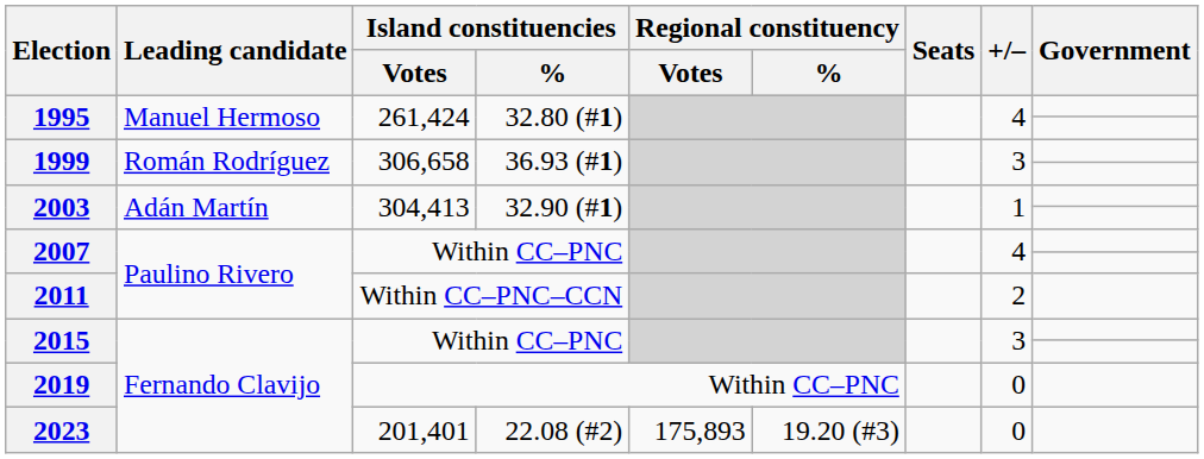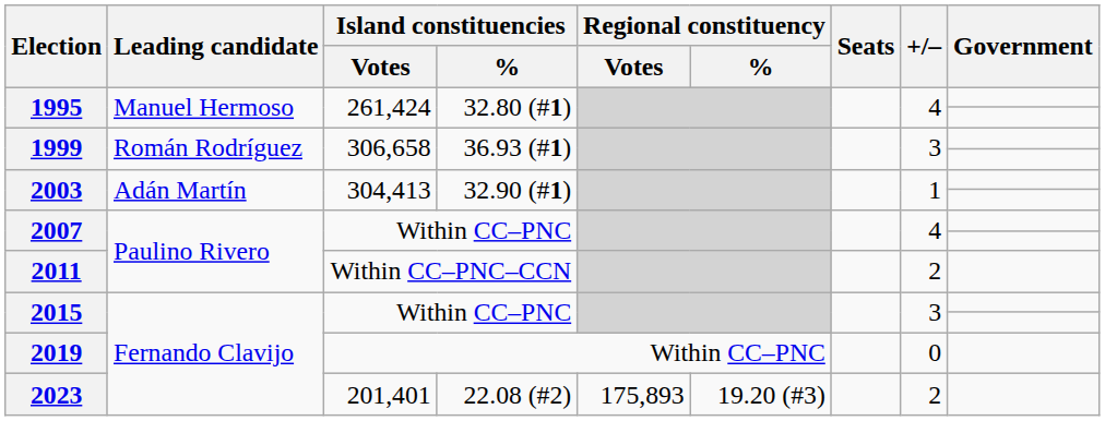 <table class=wikitable style="text-align: right;">
 <tr>
 <th rowspan="2">Election</th>
 <th rowspan="2">Leading candidate</th>
 <th colspan="2">Island constituencies</th>
 <th colspan="2">Regional constituency</th>
 <th rowspan="2">Seats</th>
 <th rowspan="2">+/–</th>
 <th rowspan="2">Government</th>
 </tr>
 <tr>
 <th>Votes</th>
 <th>%</th>
 <th>Votes</th>
 <th>%</th>
 </tr>
 <tr>
 <th rowspan="2"><a href='#'>1995</a></th>
 <td rowspan="2" align="left"><a href='#'>Manuel Hermoso</a></td>
 <td rowspan="2">261,424</td>
 <td rowspan="2">32.80 (#<strong>1</strong>)</td>
 <td rowspan="2" bgcolor="lightgrey" colspan="2"></td>
 <td rowspan="2"></td>
 <td rowspan="2">4</td>
 <td></td>
 </tr>
 <tr>
 <td></td>
 </tr>
 <tr>
 <th rowspan="2"><a href='#'>1999</a></th>
 <td rowspan="2" align="left"><a href='#'>Román Rodríguez</a></td>
 <td rowspan="2">306,658</td>
 <td rowspan="2">36.93 (#<strong>1</strong>)</td>
 <td rowspan="2" bgcolor="lightgrey" colspan="2"></td>
 <td rowspan="2"></td>
 <td rowspan="2">3</td>
 <td></td>
 </tr>
 <tr>
 <td></td>
 </tr>
 <tr>
 <th rowspan="2"><a href='#'>2003</a></th>
 <td rowspan="2" align="left"><a href='#'>Adán Martín</a></td>
 <td rowspan="2">304,413</td>
 <td rowspan="2">32.90 (#<strong>1</strong>)</td>
 <td rowspan="2" bgcolor="lightgrey" colspan="2"></td>
 <td rowspan="2"></td>
 <td rowspan="2">1</td>
 <td></td>
 </tr>
 <tr>
 <td></td>
 </tr>
 <tr>
 <th rowspan="2"><a href='#'>2007</a></th>
 <td rowspan="3" align="left"><a href='#'>Paulino Rivero</a></td>
 <td rowspan="2" colspan="2">Within <a href='#'>CC–PNC</a></td>
 <td rowspan="2" bgcolor="lightgrey" colspan="2"></td>
 <td rowspan="2"></td>
 <td rowspan="2">4</td>
 <td></td>
 </tr>
 <tr>
 <td></td>
 </tr>
 <tr>
 <th><a href='#'>2011</a></th>
 <td colspan="2">Within <a href='#'>CC–PNC–CCN</a></td>
 <td bgcolor="lightgrey" colspan="2"></td>
 <td></td>
 <td>2</td>
 <td></td>
 </tr>
 <tr>
 <th rowspan="2"><a href='#'>2015</a></th>
 <td rowspan="4" align="left"><a href='#'>Fernando Clavijo</a></td>
 <td rowspan="2" colspan="2">Within <a href='#'>CC–PNC</a></td>
 <td rowspan="2" bgcolor="lightgrey" colspan="2"></td>
 <td rowspan="2"></td>
 <td rowspan="2">3</td>
 <td></td>
 </tr>
 <tr>
 <td></td>
 </tr>
 <tr>
 <th><a href='#'>2019</a></th>
 <td colspan="4">Within <a href='#'>CC–PNC</a></td>
 <td></td>
 <td>0</td>
 <td></td>
 </tr>
 <tr>
 <th><a href='#'>2023</a></th>
 <td>201,401</td>
 <td>22.08	(#2)</td>
 <td>175,893</td>
 <td>19.20 (#3)</td>
 <td></td>
-<td>0</td>
+<td>2</td>
 <td></td>
 </tr>
 </table>
